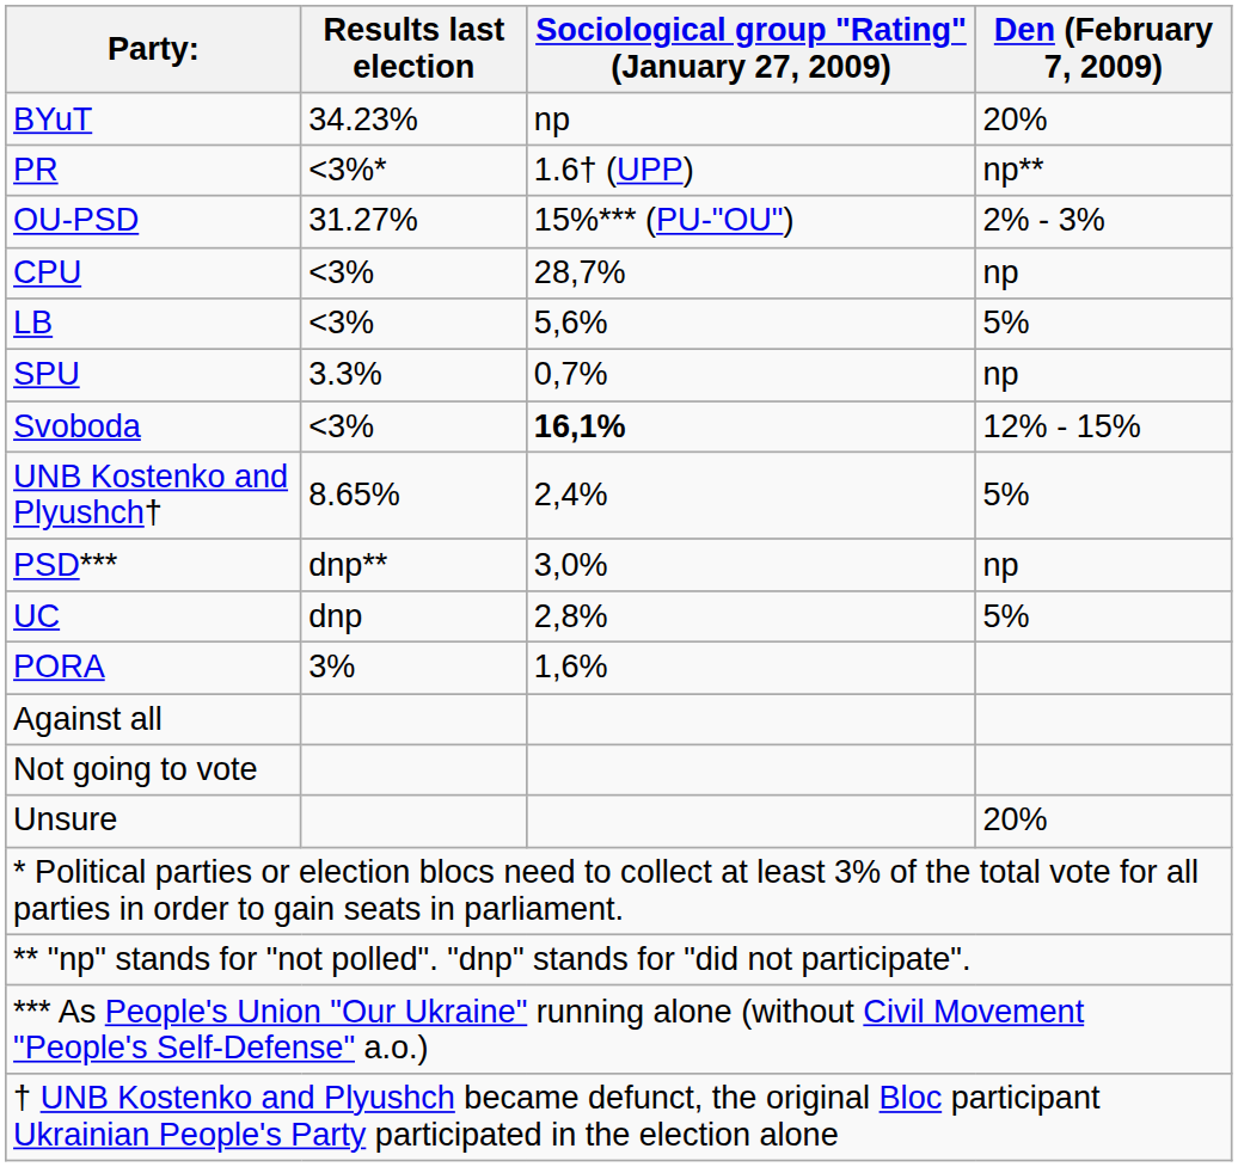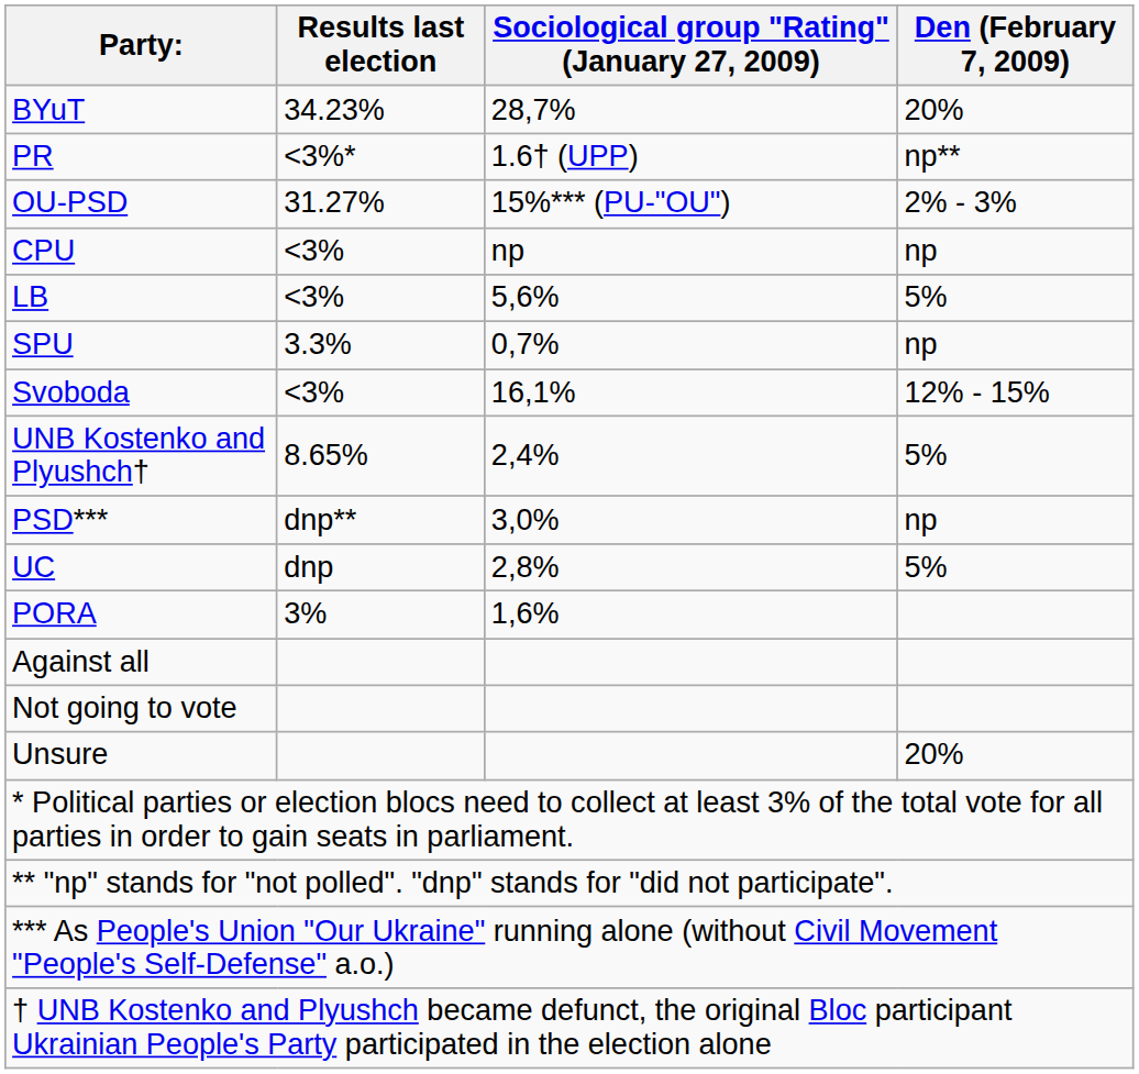 <table class="wikitable">
 <tr>
 <th>Party:</th>
 <th>Results last election</th>
 <th><a href='#'>Sociological group "Rating"</a> (January 27, 2009)</th>
 <th><a href='#'>Den</a> (February 7, 2009)</th>
 </tr>
 <tr>
 <td><a href='#'>BYuT</a></td>
 <td>34.23%</td>
-<td>np</td>
+<td>28,7%</td>
 <td>20%</td>
 </tr>
 <tr>
 <td><a href='#'>PR</a></td>
 <td><3%*</td>
 <td>1.6† (<a href='#'>UPP</a>)</td>
 <td>np**</td>
 </tr>
 <tr>
 <td><a href='#'>OU-PSD</a></td>
 <td>31.27%</td>
 <td>15%*** (<a href='#'>PU-"OU"</a>)</td>
 <td>2% - 3%</td>
 </tr>
 <tr>
 <td><a href='#'>CPU</a></td>
 <td><3%</td>
-<td>28,7%</td>
+<td>np</td>
 <td>np</td>
 </tr>
 <tr>
 <td><a href='#'>LB</a></td>
 <td><3%</td>
 <td>5,6%</td>
 <td>5%</td>
 </tr>
 <tr>
 <td><a href='#'>SPU</a></td>
 <td>3.3%</td>
 <td>0,7%</td>
 <td>np</td>
 </tr>
 <tr>
 <td><a href='#'>Svoboda</a></td>
 <td><3%</td>
-<td><strong>16,1%</strong></td>
+<td>16,1%</td>
 <td>12% - 15%</td>
 </tr>
 <tr>
 <td><a href='#'>UNB Kostenko and Plyushch</a>†</td>
 <td>8.65%</td>
 <td>2,4%</td>
 <td>5%</td>
 </tr>
 <tr>
 <td><a href='#'>PSD</a>***</td>
 <td>dnp**</td>
 <td>3,0%</td>
 <td>np</td>
 </tr>
 <tr>
 <td><a href='#'>UC</a></td>
 <td>dnp</td>
 <td>2,8%</td>
 <td>5%</td>
 </tr>
 <tr>
 <td><a href='#'>PORA</a></td>
 <td>3%</td>
 <td>1,6%</td>
 <td></td>
 </tr>
 <tr>
 <td>Against all</td>
 <td></td>
 <td></td>
 <td></td>
 </tr>
 <tr>
 <td>Not going to vote</td>
 <td></td>
 <td></td>
 <td></td>
 </tr>
 <tr>
 <td>Unsure</td>
 <td></td>
 <td></td>
 <td>20%</td>
 </tr>
 <tr>
 <td colspan="50">* Political parties or election blocs need to collect at least 3% of the total vote for all parties in order to gain seats in parliament.</td>
 </tr>
 <tr>
 <td colspan="50">** "np" stands for "not polled". "dnp" stands for "did not participate".</td>
 </tr>
 <tr>
 <td colspan="50">*** As <a href='#'>People's Union "Our Ukraine"</a> running alone (without <a href='#'>Civil Movement "People's Self-Defense"</a> a.o.)</td>
 </tr>
 <tr>
 <td colspan="50">† <a href='#'>UNB Kostenko and Plyushch</a> became defunct, the original <a href='#'>Bloc</a> participant <a href='#'>Ukrainian People's Party</a> participated in the election alone</td>
 </tr>
 </table>
